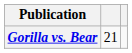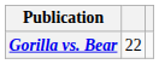 <table class="wikitable plainrowheaders">
 <tr>
 <th scope="col">Publication</th>
 <th scope="col"></th>
 <th scope="col"></th>
 </tr>
 <tr>
 <th scope="row"><em><a href='#'>Gorilla vs. Bear</a></em></th>
-<td>21</td>
+<td>22</td>
 <td></td>
 </tr>
 </table>
